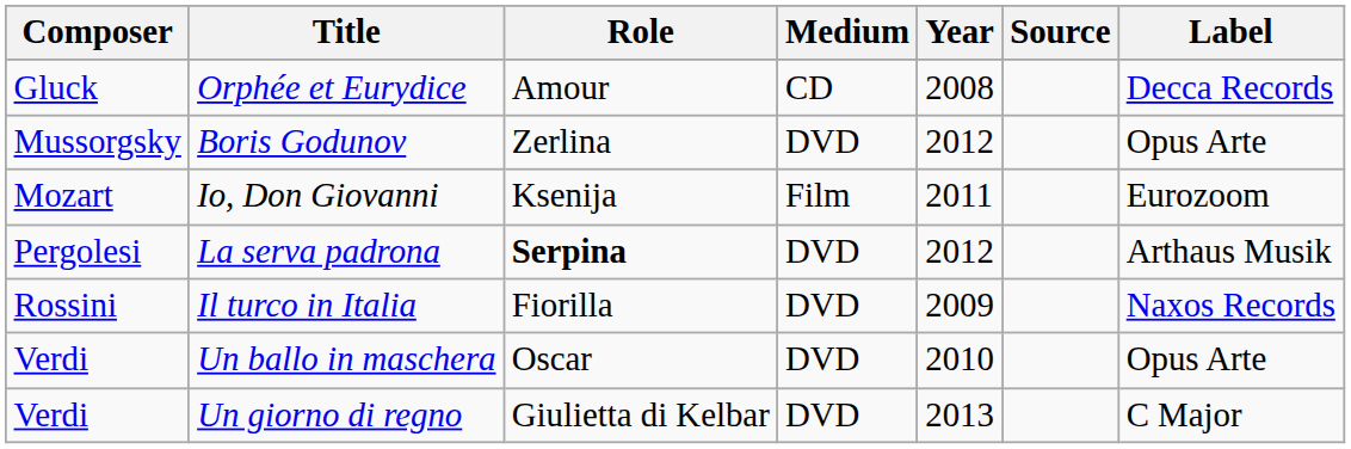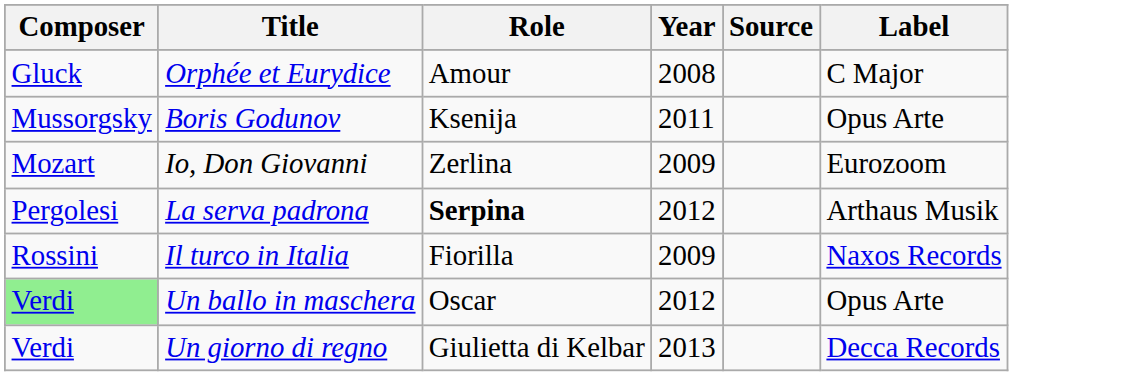 <table class="wikitable sortable">
 <tr>
 <th>Composer</th>
 <th>Title</th>
 <th>Role</th>
-<th>Medium</th>
 <th>Year</th>
 <th>Source</th>
 <th>Label</th>
 </tr>
 <tr>
 <td><a href='#'>Gluck</a></td>
 <td><em><a href='#'>Orphée et Eurydice</a></em></td>
 <td>Amour</td>
-<td>CD</td>
 <td>2008</td>
 <td></td>
-<td><a href='#'>Decca Records</a></td>
+<td>C Major</td>
 </tr>
 <tr>
 <td><a href='#'>Mussorgsky</a></td>
 <td><em><a href='#'>Boris Godunov</a></em></td>
-<td>Zerlina</td>
-<td>DVD</td>
-<td>2012</td>
+<td>Ksenija</td>
+<td>2011</td>
 <td></td>
 <td>Opus Arte</td>
 </tr>
 <tr>
 <td><a href='#'>Mozart</a></td>
 <td><em>Io, Don Giovanni</em></td>
-<td>Ksenija</td>
-<td>Film</td>
-<td>2011</td>
+<td>Zerlina</td>
+<td>2009</td>
 <td></td>
 <td>Eurozoom</td>
 </tr>
 <tr>
 <td><a href='#'>Pergolesi</a></td>
 <td><em><a href='#'>La serva padrona</a></em></td>
 <td><strong>Serpina</strong></td>
-<td>DVD</td>
 <td>2012</td>
 <td></td>
 <td>Arthaus Musik</td>
 </tr>
 <tr>
 <td><a href='#'>Rossini</a></td>
 <td><em><a href='#'>Il turco in Italia</a></em></td>
 <td>Fiorilla</td>
-<td>DVD</td>
 <td>2009</td>
 <td></td>
 <td><a href='#'>Naxos Records</a></td>
 </tr>
 <tr>
-<td><a href='#'>Verdi</a></td>
+<td style="background: lightgreen;"><a href='#'>Verdi</a></td>
 <td><em><a href='#'>Un ballo in maschera</a></em></td>
 <td>Oscar</td>
-<td>DVD</td>
-<td>2010</td>
+<td>2012</td>
 <td></td>
 <td>Opus Arte</td>
 </tr>
 <tr>
 <td><a href='#'>Verdi</a></td>
 <td><em><a href='#'>Un giorno di regno</a></em></td>
 <td>Giulietta di Kelbar</td>
-<td>DVD</td>
 <td>2013</td>
 <td></td>
-<td>C Major</td>
+<td><a href='#'>Decca Records</a></td>
 </tr>
 </table>
